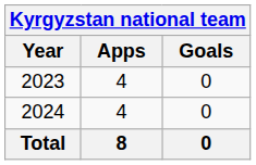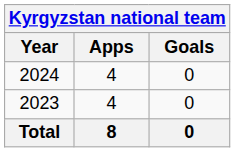 <table class="wikitable" style="text-align:center">
 <tr>
 <th colspan=3><a href='#'>Kyrgyzstan national team</a></th>
 </tr>
 <tr>
 <th>Year</th>
 <th>Apps</th>
 <th>Goals</th>
 </tr>
 <tr>
-<td>2023</td>
+<td>2024</td>
 <td>4</td>
 <td>0</td>
 </tr>
 <tr>
-<td>2024</td>
+<td>2023</td>
 <td>4</td>
 <td>0</td>
 </tr>
 <tr>
 <th>Total</th>
 <th>8</th>
 <th>0</th>
 </tr>
 </table>
